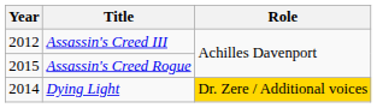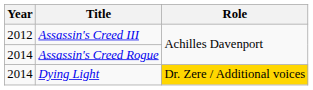 <table class="wikitable sortable">
 <tr>
 <th>Year</th>
 <th>Title</th>
 <th>Role</th>
 </tr>
 <tr>
 <td>2012</td>
 <td><em><a href='#'>Assassin's Creed III</a></em></td>
 <td rowspan="2">Achilles Davenport</td>
 </tr>
 <tr>
-<td>2015</td>
+<td>2014</td>
 <td><em><a href='#'>Assassin's Creed Rogue</a></em></td>
 </tr>
 <tr>
 <td>2014</td>
 <td><em><a href='#'>Dying Light</a></em></td>
 <td style="background: gold;">Dr. Zere / Additional voices</td>
 </tr>
 </table>
